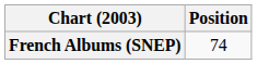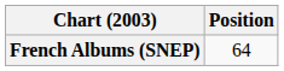 <table class="wikitable plainrowheaders" style="text-align:center">
 <tr>
 <th scope="col">Chart (2003)</th>
 <th scope="col">Position</th>
 </tr>
 <tr>
 <th scope="row">French Albums (SNEP)</th>
-<td>74</td>
+<td>64</td>
 </tr>
 </table>
